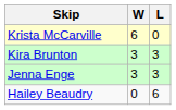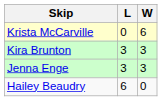 <table class=wikitable>
 <tr>
 <th width=150>Skip</th>
+<th width=20>L</th>
 <th width=20>W</th>
-<th width=20>L</th>
 </tr>
 <tr bgcolor=#ffffcc>
 <td><a href='#'>Krista McCarville</a></td>
+<td>0</td>
 <td>6</td>
-<td>0</td>
 </tr>
 <tr bgcolor=#ccffcc>
 <td><a href='#'>Kira Brunton</a></td>
 <td>3</td>
 <td>3</td>
 </tr>
 <tr bgcolor=#ccffcc>
 <td><a href='#'>Jenna Enge</a></td>
 <td>3</td>
 <td>3</td>
 </tr>
 <tr>
 <td><a href='#'>Hailey Beaudry</a></td>
+<td>6</td>
 <td>0</td>
-<td>6</td>
 </tr>
 </table>
